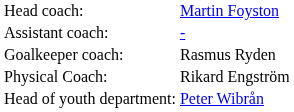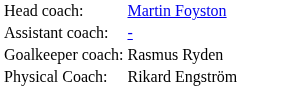 <table>
 <tr>
 <td>Head coach:</td>
 <td> <a href='#'>Martin Foyston</a></td>
 </tr>
 <tr>
 <td>Assistant coach:</td>
 <td> <a href='#'>-</a></td>
 </tr>
 <tr>
 <td>Goalkeeper coach:</td>
 <td> Rasmus Ryden</td>
 </tr>
 <tr>
 <td>Physical Coach:</td>
 <td> Rikard Engström</td>
 </tr>
-<tr>
-<td>Head of youth department:</td>
-<td> <a href='#'>Peter Wibrån</a></td>
-</tr>
 </table>
